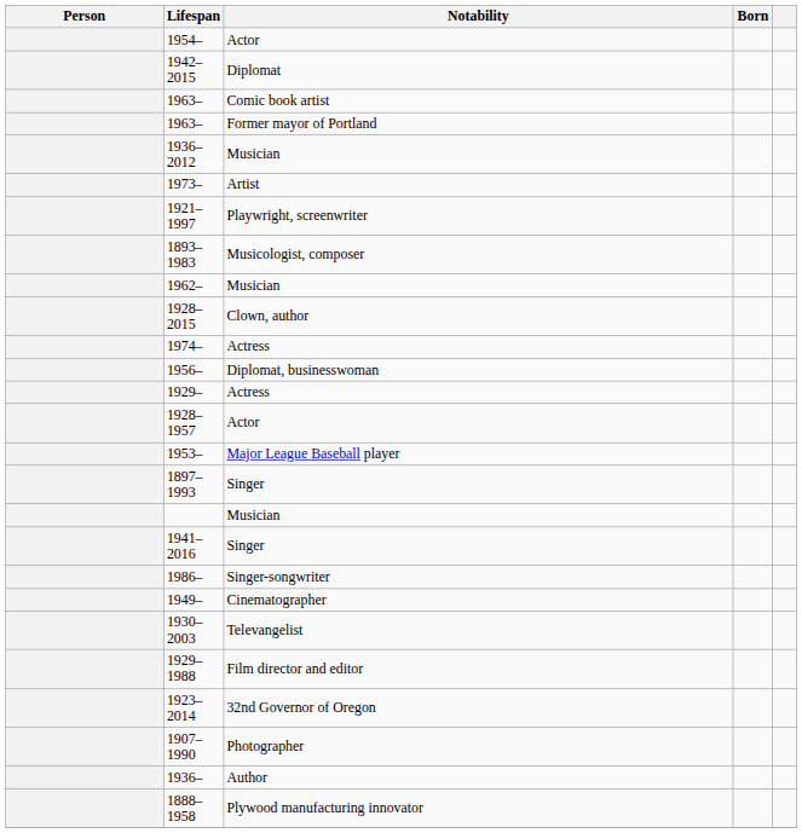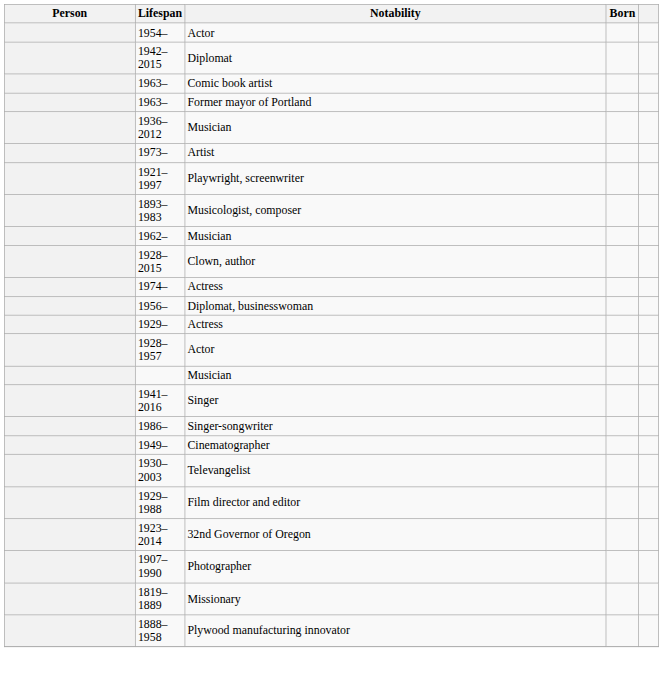 <table class="wikitable plainrowheaders sortable" style="margin-right: 0; width:70%;">
 <tr>
 <th scope="col" width="20%">Person</th>
 <th scope="col" width="6%">Lifespan</th>
 <th scope="col">Notability</th>
 <th scope="col" width="5%">Born</th>
 <th scope="col" class="unsortable" width="3%"></th>
 </tr>
 <tr>
 <th scope="row"></th>
 <td>1954–</td>
 <td>Actor</td>
 <td></td>
 <td style="text-align:center;"></td>
 </tr>
 <tr>
 <th scope="row"></th>
 <td>1942–2015</td>
 <td>Diplomat</td>
 <td></td>
 <td style="text-align:center;"></td>
 </tr>
 <tr>
 <th scope="row"></th>
 <td>1963–</td>
 <td>Comic book artist</td>
 <td></td>
 <td style="text-align:center;"></td>
 </tr>
 <tr>
 <th scope="row"></th>
 <td>1963–</td>
 <td>Former mayor of Portland</td>
 <td></td>
 <td style="text-align:center;"></td>
 </tr>
 <tr>
 <th scope="row"></th>
 <td>1936–2012</td>
 <td>Musician</td>
 <td></td>
 <td style="text-align:center;"></td>
 </tr>
 <tr>
 <th scope="row"></th>
 <td>1973–</td>
 <td>Artist</td>
 <td></td>
 <td style="text-align:center;"></td>
 </tr>
 <tr>
 <th scope="row"></th>
 <td>1921–1997</td>
 <td>Playwright, screenwriter</td>
 <td></td>
 <td style="text-align:center;"></td>
 </tr>
 <tr>
 <th scope="row"></th>
 <td>1893–1983</td>
 <td>Musicologist, composer</td>
 <td></td>
 <td style="text-align:center;"></td>
 </tr>
 <tr>
 <th scope="row"></th>
 <td>1962–</td>
 <td>Musician</td>
 <td></td>
 <td style="text-align:center;"></td>
 </tr>
 <tr>
 <th scope="row"></th>
 <td>1928–2015</td>
 <td>Clown, author</td>
 <td></td>
 <td style="text-align:center;"></td>
 </tr>
 <tr>
 <th scope="row"></th>
 <td>1974–</td>
 <td>Actress</td>
 <td></td>
 <td style="text-align:center;"></td>
 </tr>
 <tr>
 <th scope="row"></th>
 <td>1956–</td>
 <td>Diplomat, businesswoman</td>
 <td></td>
 <td style="text-align:center;"></td>
 </tr>
 <tr>
 <th scope="row"></th>
 <td>1929–</td>
 <td>Actress</td>
 <td></td>
 <td style="text-align:center;"></td>
 </tr>
 <tr>
 <th scope="row"></th>
 <td>1928–1957</td>
 <td>Actor</td>
 <td></td>
 <td style="text-align:center;"></td>
 </tr>
 <tr>
 <th scope="row"></th>
-<td>1953–</td>
-<td><a href='#'>Major League Baseball</a> player</td>
-<td></td>
-<td style="text-align:center;"></td>
-</tr>
-<tr>
-<th scope="row"></th>
-<td>1897–1993</td>
-<td>Singer</td>
-<td></td>
-<td style="text-align:center;"></td>
-</tr>
-<tr>
-<th scope="row"></th>
 <td></td>
 <td>Musician</td>
 <td></td>
 <td style="text-align:center;"></td>
 </tr>
 <tr>
 <th scope="row"></th>
 <td>1941–2016</td>
 <td>Singer</td>
 <td></td>
 <td style="text-align:center;"></td>
 </tr>
 <tr>
 <th scope="row"></th>
 <td>1986–</td>
 <td>Singer-songwriter</td>
 <td></td>
 <td style="text-align:center;"></td>
 </tr>
 <tr>
 <th scope="row"></th>
 <td>1949–</td>
 <td>Cinematographer</td>
 <td></td>
 <td style="text-align:center;"></td>
 </tr>
 <tr>
 <th scope="row"></th>
 <td>1930–2003</td>
 <td>Televangelist</td>
 <td></td>
 <td style="text-align:center;"></td>
 </tr>
 <tr>
 <th scope="row"></th>
 <td>1929–1988</td>
 <td>Film director and editor</td>
 <td></td>
 <td style="text-align:center;"></td>
 </tr>
 <tr>
 <th scope="row"></th>
 <td>1923–2014</td>
 <td>32nd Governor of Oregon</td>
 <td></td>
 <td style="text-align:center;"></td>
 </tr>
 <tr>
 <th scope="row"></th>
 <td>1907–1990</td>
 <td>Photographer</td>
 <td></td>
 <td style="text-align:center;"></td>
 </tr>
 <tr>
 <th scope="row"></th>
-<td>1936–</td>
-<td>Author</td>
+<td>1819–1889</td>
+<td>Missionary</td>
 <td></td>
 <td style="text-align:center;"></td>
 </tr>
 <tr>
 <th scope="row"></th>
 <td>1888–1958</td>
 <td>Plywood manufacturing innovator</td>
 <td></td>
 <td style="text-align:center;"></td>
 </tr>
 <tr>
 </tr>
 </table>
